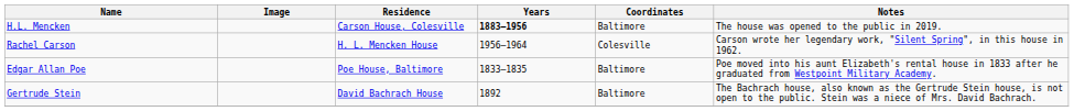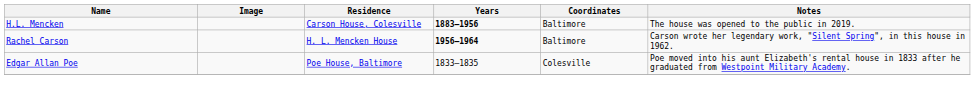 <table class="wikitable sortable" style="width: 100%">
 <tr>
 <th width="18%">Name</th>
 <th width="10%">Image</th>
 <th width="12%">Residence</th>
 <th width="10%">Years</th>
 <th width="10%">Coordinates</th>
 <th width="30%">Notes</th>
 </tr>
 <tr>
 <td><a href='#'>H.L. Mencken</a></td>
 <td></td>
 <td><a href='#'>Carson House, Colesville</a></td>
 <td><strong>1883–1956</strong></td>
 <td>Baltimore <br> </td>
 <td>The house was opened to the public in 2019.</td>
 </tr>
 <tr>
 <td><a href='#'>Rachel Carson</a></td>
 <td></td>
 <td><a href='#'>H. L. Mencken House</a></td>
-<td>1956–1964</td>
-<td>Colesville <br> </td>
+<td><strong>1956–1964</strong></td>
+<td>Baltimore <br> </td>
 <td>Carson wrote her legendary work, "<a href='#'>Silent Spring</a>",  in this house in 1962.</td>
 </tr>
 <tr>
 <td><a href='#'>Edgar Allan Poe</a></td>
 <td></td>
 <td><a href='#'>Poe House, Baltimore</a></td>
 <td>1833–1835</td>
-<td>Baltimore <br> </td>
+<td>Colesville <br> </td>
 <td>Poe moved into his aunt Elizabeth's rental house in 1833 after he graduated from <a href='#'>Westpoint Military Academy</a>.</td>
-</tr>
-<tr |->
-<td><a href='#'>Gertrude Stein</a></td>
-<td></td>
-<td><a href='#'>David Bachrach House</a></td>
-<td>1892</td>
-<td>Baltimore <br> </td>
-<td>The Bachrach house, also known as the Gertrude Stein house, is not open to the public. Stein was a niece of Mrs. David Bachrach.</td>
 </tr>
 <tr>
 </tr>
 </table>
